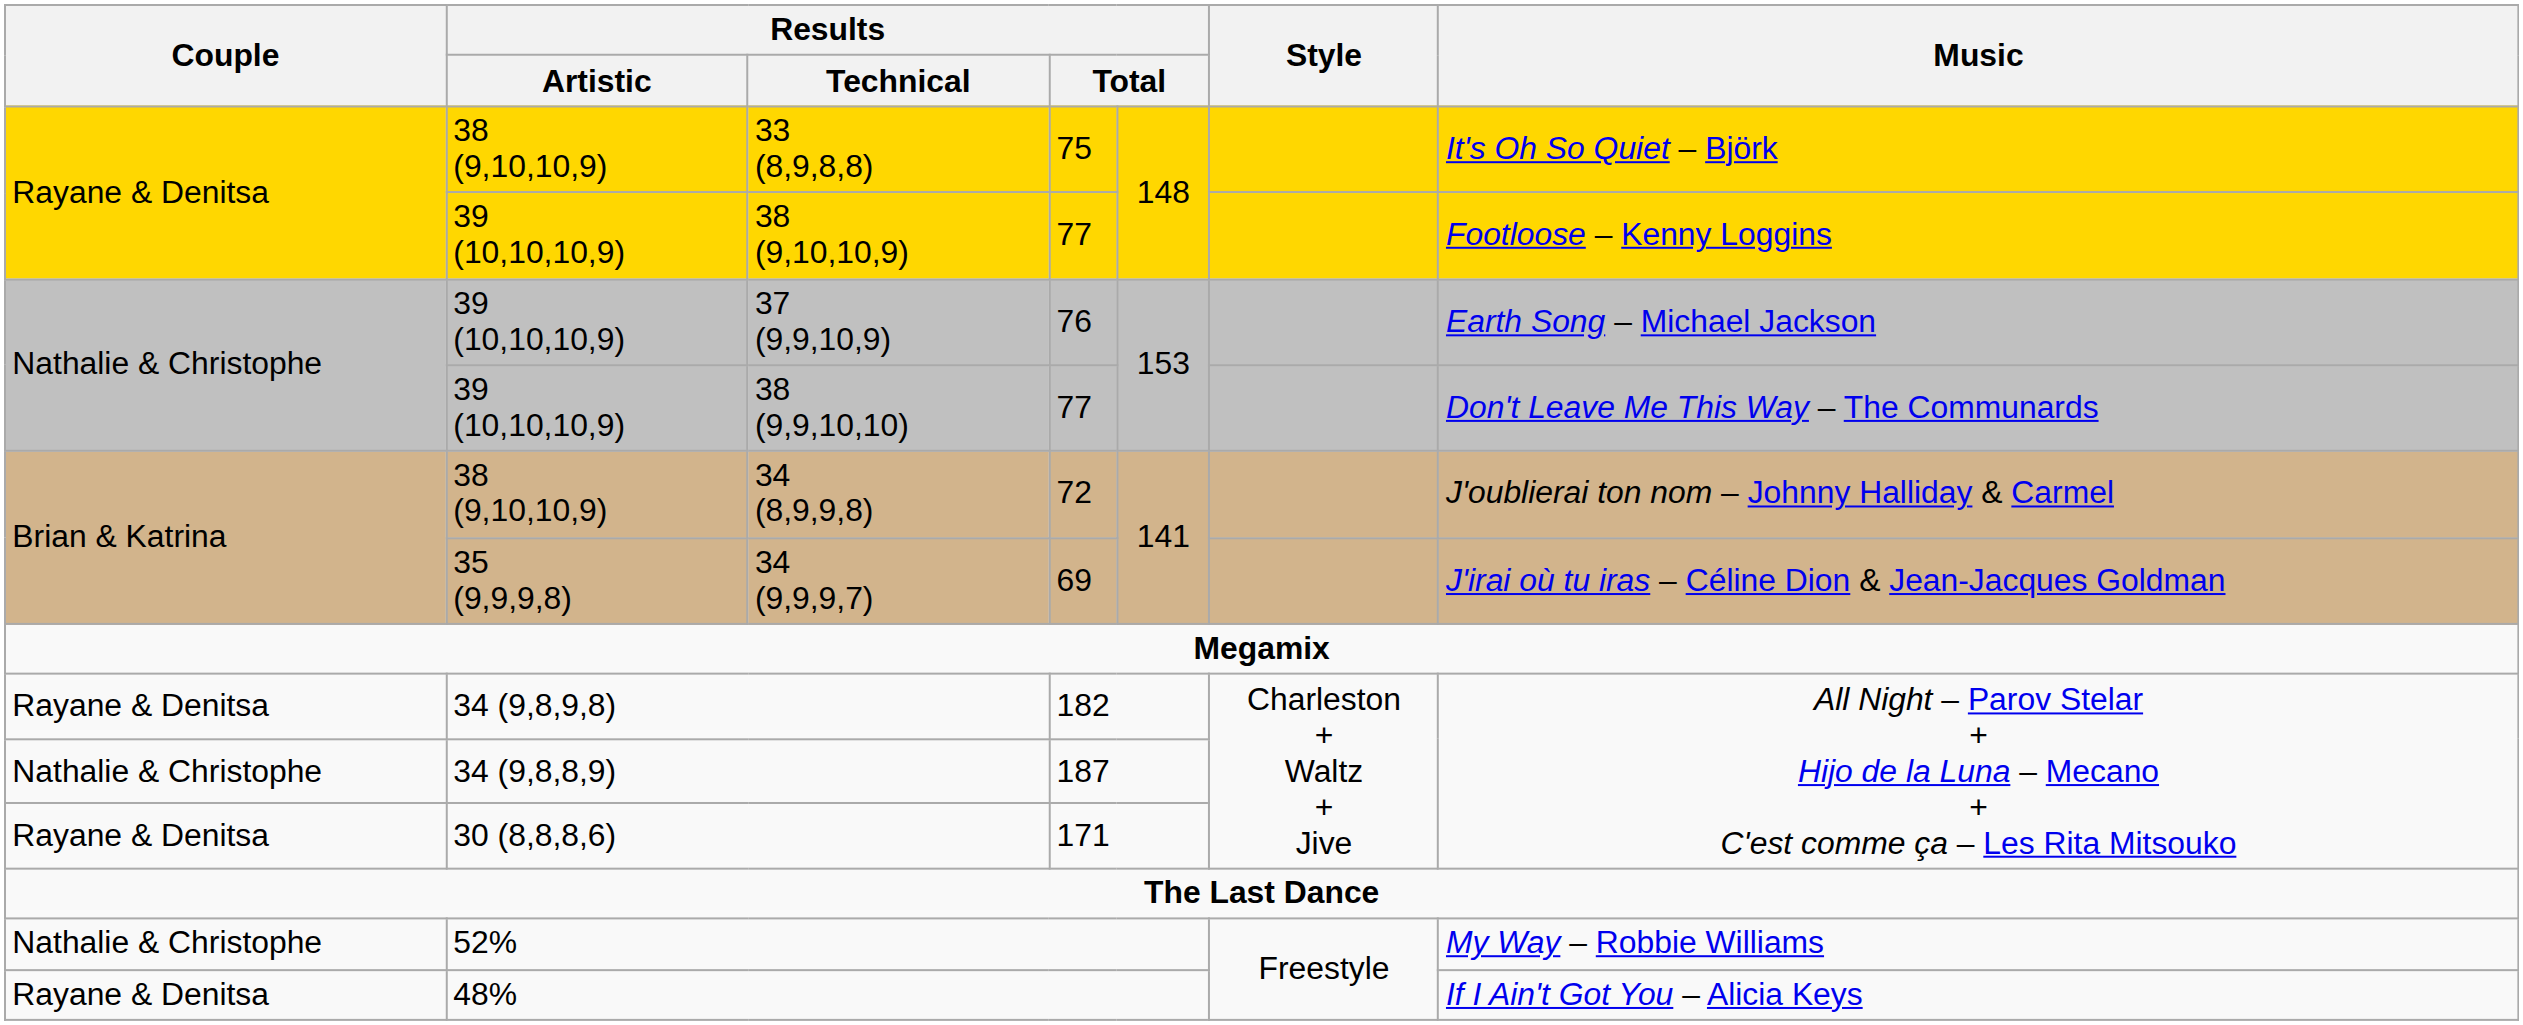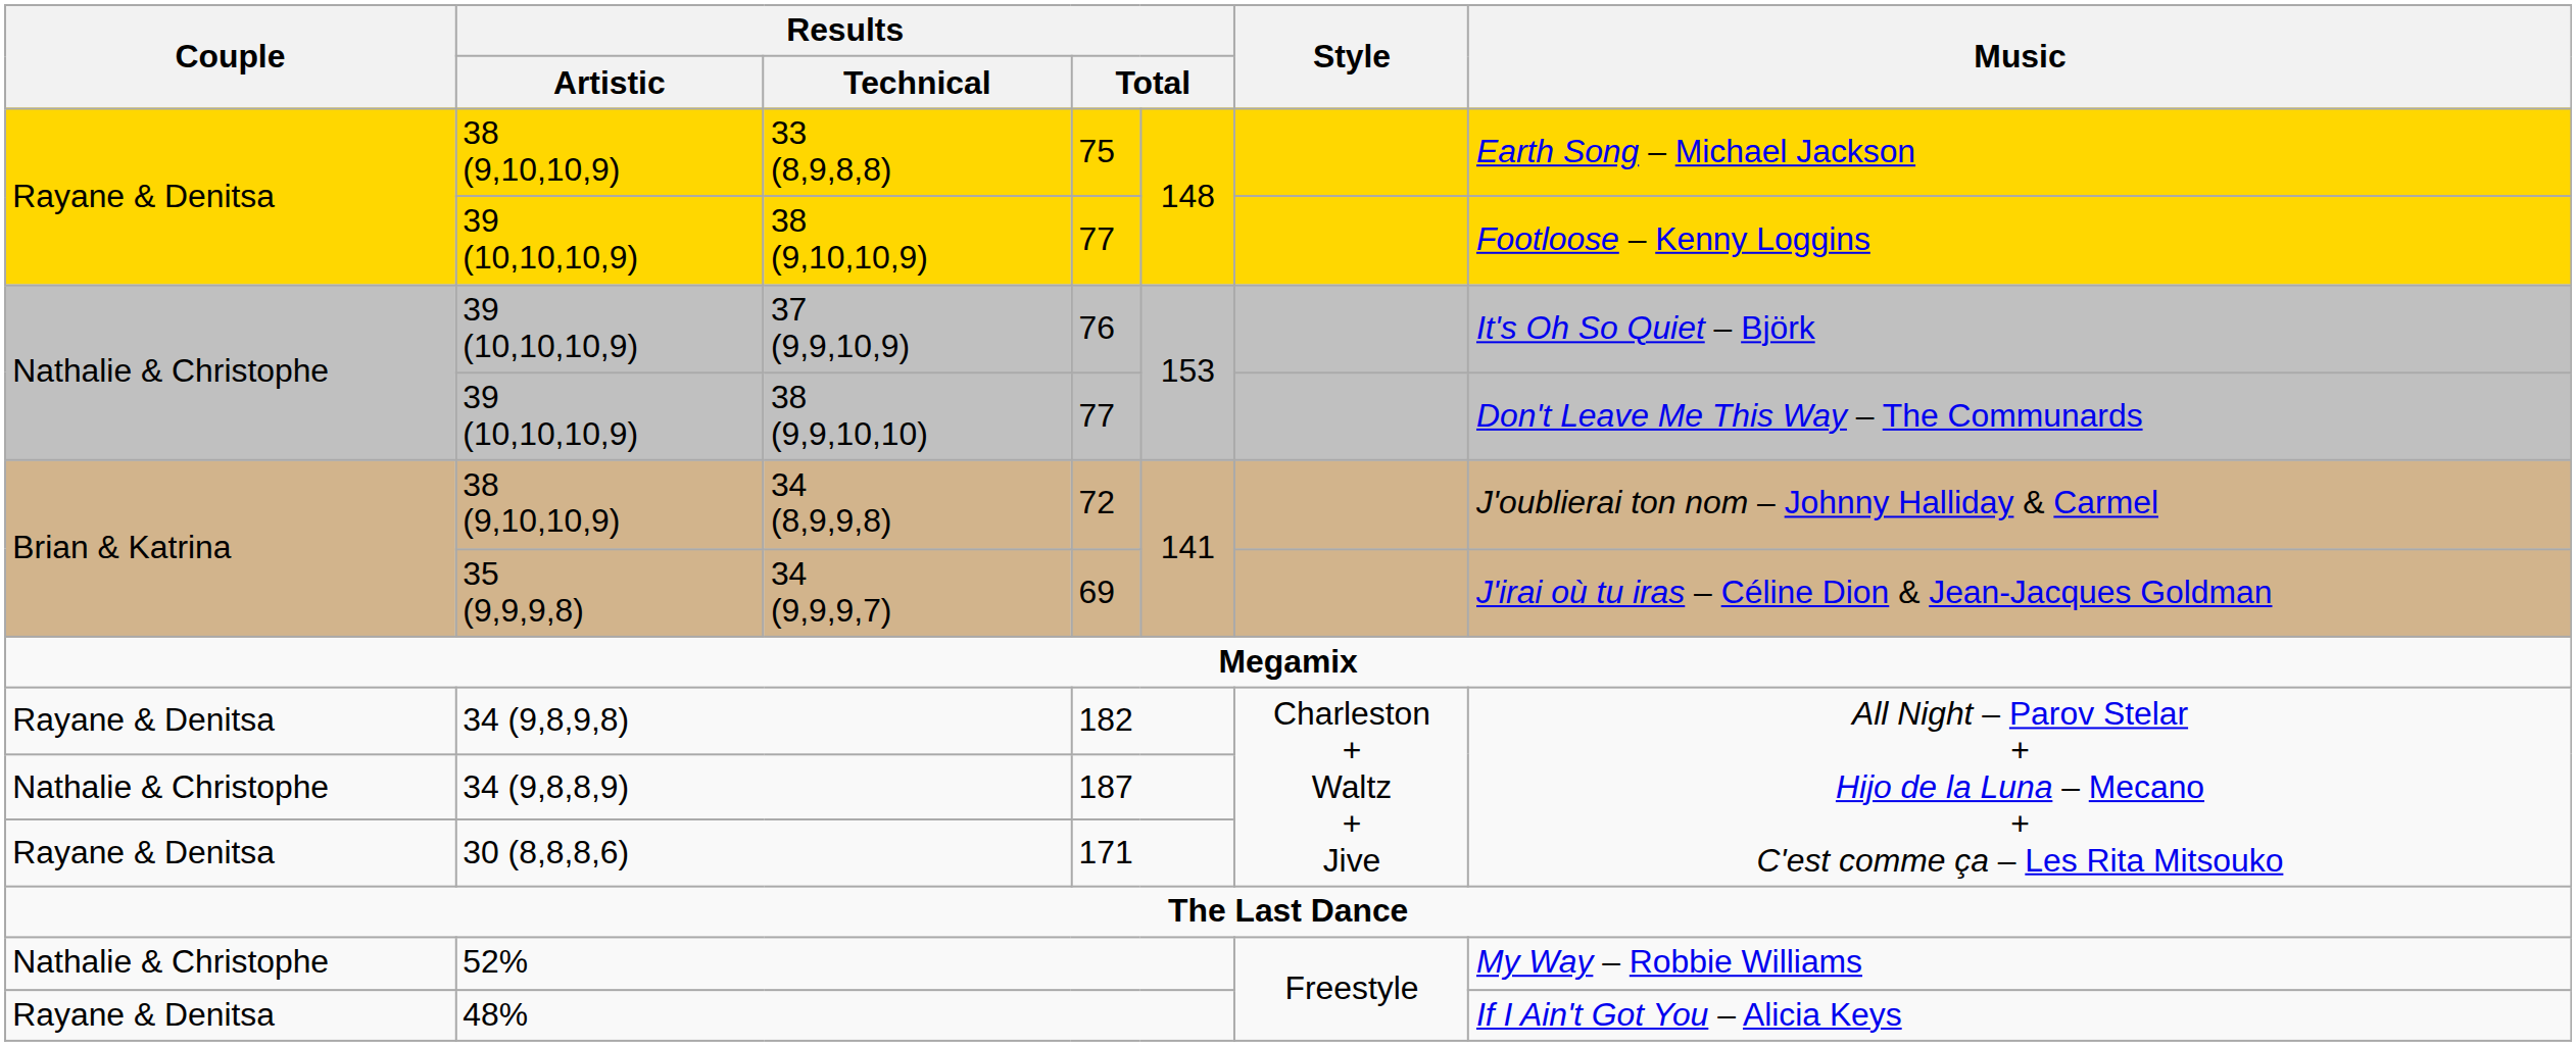 <table class="wikitable" style="width:100%;">
 <tr>
 <th rowspan="2">Couple</th>
 <th colspan=4>Results</th>
 <th rowspan="2">Style</th>
 <th rowspan="2">Music</th>
 </tr>
 <tr>
 <th style="width:12%;">Artistic</th>
 <th style="width:12%;">Technical</th>
 <th colspan="2">Total</th>
 </tr>
 <tr style="background:gold;">
 <td rowspan="2">Rayane & Denitsa</td>
 <td>38<br>(9,10,10,9)</td>
 <td>33<br>(8,9,8,8)</td>
 <td>75</td>
 <td rowspan="2" style="text-align:center;">148</td>
 <td></td>
-<td><em><a href='#'>It's Oh So Quiet</a></em> – <a href='#'>Björk</a></td>
+<td><em><a href='#'>Earth Song</a></em> – <a href='#'>Michael Jackson</a></td>
 </tr>
 <tr style="background:gold;">
 <td>39<br>(10,10,10,9)</td>
 <td>38<br>(9,10,10,9)</td>
 <td>77</td>
 <td></td>
 <td><em><a href='#'>Footloose</a></em> – <a href='#'>Kenny Loggins</a></td>
 </tr>
 <tr style="background:silver;">
 <td rowspan="2">Nathalie & Christophe</td>
 <td>39<br>(10,10,10,9)</td>
 <td>37<br> (9,9,10,9)</td>
 <td>76</td>
 <td rowspan="2" style="text-align:center;">153</td>
 <td></td>
-<td><em><a href='#'>Earth Song</a></em> – <a href='#'>Michael Jackson</a></td>
+<td><em><a href='#'>It's Oh So Quiet</a></em> – <a href='#'>Björk</a></td>
 </tr>
 <tr style="background:silver;">
 <td>39<br>(10,10,10,9)</td>
 <td>38<br>(9,9,10,10)</td>
 <td>77</td>
 <td></td>
 <td><em><a href='#'>Don't Leave Me This Way</a></em> – <a href='#'>The Communards</a></td>
 </tr>
 <tr style="background:tan;">
 <td rowspan="2">Brian & Katrina</td>
 <td>38<br>(9,10,10,9)</td>
 <td>34<br>(8,9,9,8)</td>
 <td>72</td>
 <td rowspan="2" style="text-align:center;">141</td>
 <td></td>
 <td><em>J'oublierai ton nom</em> – <a href='#'>Johnny Halliday</a> & <a href='#'>Carmel</a></td>
 </tr>
 <tr style="background:tan;">
 <td>35<br>(9,9,9,8)</td>
 <td>34<br>(9,9,9,7)</td>
 <td>69</td>
 <td></td>
 <td><em><a href='#'>J'irai où tu iras</a></em> – <a href='#'>Céline Dion</a> & <a href='#'>Jean-Jacques Goldman</a></td>
 </tr>
 <tr>
 <td colspan=7 style="text-align:center;"><strong>Megamix</strong></td>
 </tr>
 <tr>
 <td>Rayane & Denitsa</td>
 <td colspan=2>34 (9,8,9,8)</td>
 <td colspan=2>182</td>
 <td rowspan=3 style="text-align:center;">Charleston<br>+<br>Waltz<br>+<br>Jive</td>
 <td rowspan=3 style="text-align:center;"><em>All Night</em> – <a href='#'>Parov Stelar</a><br>+<br><em><a href='#'>Hijo de la Luna</a></em> – <a href='#'>Mecano</a><br>+<br><em>C'est comme ça</em> – <a href='#'>Les Rita Mitsouko</a></td>
 </tr>
 <tr>
 <td>Nathalie & Christophe</td>
 <td colspan=2>34 (9,8,8,9)</td>
 <td colspan=2>187</td>
 </tr>
 <tr>
 <td>Rayane & Denitsa</td>
 <td colspan=2>30 (8,8,8,6)</td>
 <td colspan=2>171</td>
 </tr>
 <tr>
 <td colspan=7 style="text-align:center;"><strong>The Last Dance</strong></td>
 </tr>
 <tr>
 <td>Nathalie & Christophe</td>
 <td colspan=4>52%</td>
 <td rowspan=2 style="text-align:center;">Freestyle</td>
 <td><em><a href='#'>My Way</a></em> – <a href='#'>Robbie Williams</a></td>
 </tr>
 <tr>
 <td>Rayane & Denitsa</td>
 <td colspan=4>48%</td>
 <td><em><a href='#'>If I Ain't Got You</a></em> – <a href='#'>Alicia Keys</a></td>
 </tr>
 </table>
